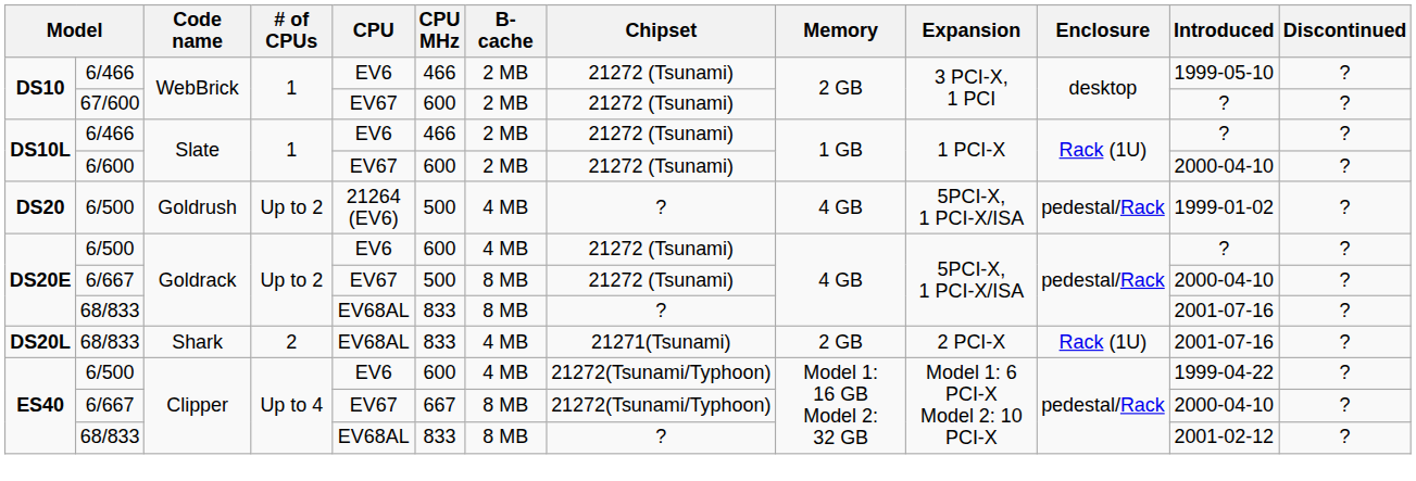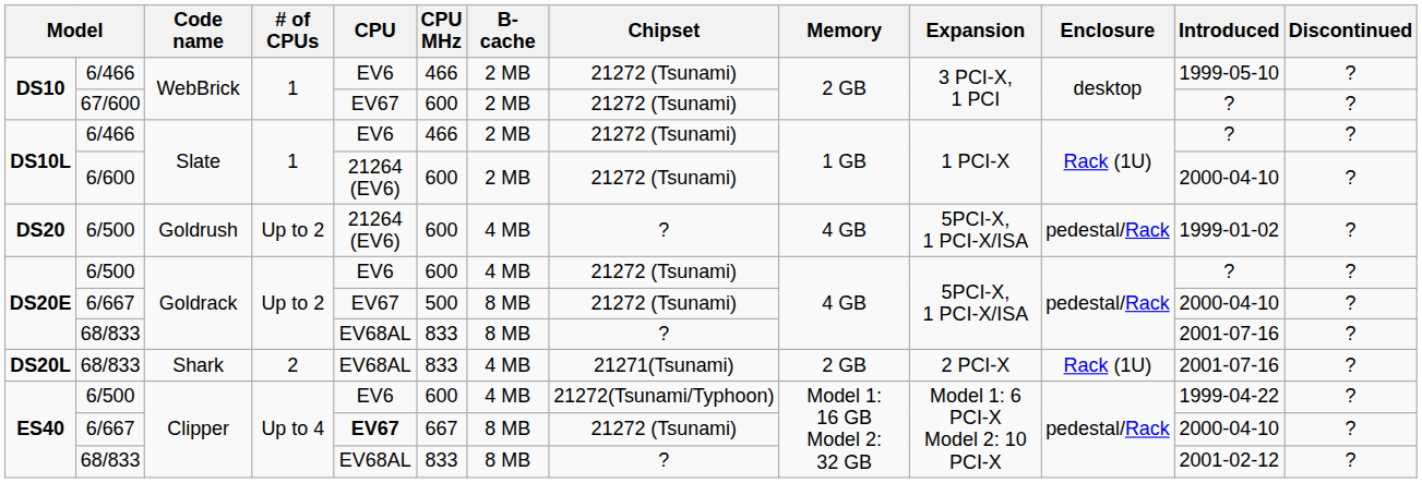 <table class="wikitable" style="text-align: center;">
 <tr>
 <th colspan="2" style="width:70px;">Model</th>
 <th style="width:80px;">Code name</th>
 <th style="width:60px;"># of <br> CPUs</th>
 <th style="width:60px;">CPU</th>
 <th style="width:30px;">CPU <br> MHz</th>
 <th style="width:60px;">B-cache</th>
 <th style="width:50px;">Chipset</th>
 <th style="width:100px;">Memory</th>
 <th style="width:100px;">Expansion</th>
 <th style="width:50px;">Enclosure</th>
 <th style="width:80px;">Introduced</th>
 <th style="width:80px;">Discontinued</th>
 </tr>
 <tr>
 <td rowspan=2><strong>DS10</strong></td>
 <td>6/466</td>
 <td rowspan=2>WebBrick</td>
 <td rowspan=2>1</td>
 <td>EV6</td>
 <td>466</td>
 <td>2 MB</td>
 <td>21272 (Tsunami) </td>
 <td rowspan=2>2 GB</td>
 <td rowspan=2>3 PCI-X, <br>1 PCI</td>
 <td rowspan=2>desktop</td>
 <td>1999-05-10</td>
 <td>?</td>
 </tr>
 <tr>
 <td>67/600</td>
 <td>EV67</td>
 <td>600</td>
 <td>2 MB</td>
 <td>21272 (Tsunami)</td>
 <td>?</td>
 <td>?</td>
 </tr>
 <tr>
 <td rowspan=2><strong>DS10L</strong></td>
 <td>6/466</td>
 <td rowspan=2>Slate</td>
 <td rowspan=2>1</td>
 <td>EV6</td>
 <td>466</td>
 <td>2 MB</td>
 <td>21272 (Tsunami) </td>
 <td rowspan=2>1 GB</td>
 <td rowspan=2>1 PCI-X</td>
 <td rowspan=2><a href='#'>Rack</a> (1U)</td>
 <td>?</td>
 <td>?</td>
 </tr>
 <tr>
 <td>6/600</td>
-<td>EV67</td>
+<td>21264 (EV6)</td>
 <td>600</td>
 <td>2 MB</td>
 <td>21272 (Tsunami)</td>
 <td>2000-04-10</td>
 <td>?</td>
 </tr>
 <tr>
 <td><strong>DS20</strong></td>
 <td>6/500</td>
 <td>Goldrush</td>
 <td>Up to 2</td>
 <td>21264 (EV6)</td>
-<td>500</td>
+<td>600</td>
 <td>4 MB</td>
 <td>?</td>
 <td>4 GB</td>
 <td>5PCI-X, <br>1 PCI-X/ISA</td>
 <td>pedestal/<a href='#'>Rack</a></td>
 <td>1999-01-02</td>
 <td>?</td>
 </tr>
 <tr>
 <td rowspan=3><strong>DS20E</strong></td>
 <td>6/500</td>
 <td rowspan=3>Goldrack</td>
 <td rowspan=3>Up to 2</td>
 <td>EV6</td>
 <td>600</td>
 <td>4 MB</td>
 <td>21272 (Tsunami) </td>
 <td rowspan=3>4 GB</td>
 <td rowspan=3>5PCI-X, <br>1 PCI-X/ISA</td>
 <td rowspan=3>pedestal/<a href='#'>Rack</a></td>
 <td>?</td>
 <td>?</td>
 </tr>
 <tr>
 <td>6/667</td>
 <td>EV67</td>
 <td>500</td>
 <td>8 MB</td>
 <td>21272 (Tsunami)</td>
 <td>2000-04-10</td>
 <td>?</td>
 </tr>
 <tr>
 <td>68/833</td>
 <td>EV68AL</td>
 <td>833</td>
 <td>8 MB</td>
 <td>?</td>
 <td>2001-07-16</td>
 <td>?</td>
 </tr>
 <tr>
 <td><strong>DS20L</strong></td>
 <td>68/833</td>
 <td>Shark</td>
 <td>2</td>
 <td>EV68AL</td>
 <td>833</td>
 <td>4 MB</td>
 <td>21271(Tsunami)</td>
 <td>2 GB</td>
 <td>2 PCI-X</td>
 <td><a href='#'>Rack</a> (1U)</td>
 <td>2001-07-16</td>
 <td>?</td>
 </tr>
 <tr>
 <td rowspan=3><strong>ES40</strong></td>
 <td>6/500</td>
 <td rowspan=3>Clipper</td>
 <td rowspan=3>Up to 4</td>
 <td>EV6</td>
 <td>600</td>
 <td>4 MB</td>
 <td>21272(Tsunami/Typhoon)</td>
 <td rowspan=3>Model 1: 16 GB<br>Model 2: 32 GB</td>
 <td rowspan=3>Model 1: 6 PCI-X<br>Model 2: 10 PCI-X</td>
 <td rowspan=3>pedestal/<a href='#'>Rack</a></td>
 <td>1999-04-22</td>
 <td>?</td>
 </tr>
 <tr>
 <td>6/667</td>
-<td>EV67</td>
+<td><strong>EV67</strong></td>
 <td>667</td>
 <td>8 MB</td>
-<td>21272(Tsunami/Typhoon)</td>
+<td>21272 (Tsunami)</td>
 <td>2000-04-10</td>
 <td>?</td>
 </tr>
 <tr>
 <td>68/833</td>
 <td>EV68AL</td>
 <td>833</td>
 <td>8 MB</td>
 <td>?</td>
 <td>2001-02-12</td>
 <td>?</td>
 </tr>
 </table>
